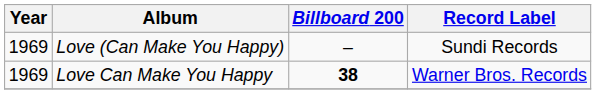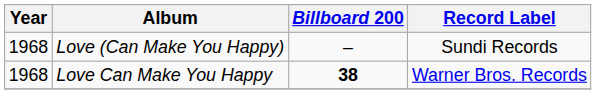 <table class="wikitable" style=text-align:center;>
 <tr>
 <th>Year</th>
 <th>Album</th>
 <th><a href='#'><em>Billboard</em> 200</a></th>
 <th><a href='#'>Record Label</a></th>
 </tr>
 <tr>
-<td rowspan="1">1969</td>
+<td rowspan="1">1968</td>
 <td align=left><em>Love (Can Make You Happy)</em></td>
 <td>–</td>
 <td rowspan="1">Sundi Records</td>
 </tr>
 <tr>
-<td rowspan="1">1969</td>
+<td rowspan="1">1968</td>
 <td align=left><em>Love Can Make You Happy</em></td>
 <td><strong>38</strong></td>
 <td rowspan="1"><a href='#'>Warner Bros. Records</a></td>
 </tr>
 <tr>
 </tr>
 </table>
